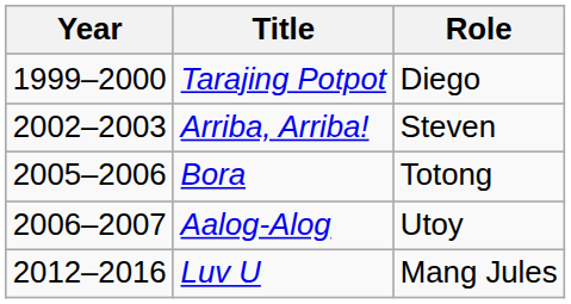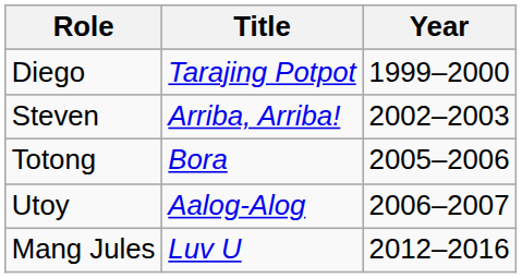 <table class="wikitable">
 <tr>
+<th>Role</th>
+<th>Title</th>
 <th>Year</th>
-<th>Title</th>
-<th>Role</th>
 </tr>
 <tr>
+<td>Diego</td>
+<td><em><a href='#'>Tarajing Potpot</a></em></td>
 <td>1999–2000</td>
-<td><em><a href='#'>Tarajing Potpot</a></em></td>
-<td>Diego</td>
 </tr>
 <tr>
+<td>Steven</td>
+<td><em><a href='#'>Arriba, Arriba!</a></em></td>
 <td>2002–2003</td>
-<td><em><a href='#'>Arriba, Arriba!</a></em></td>
-<td>Steven</td>
 </tr>
 <tr>
+<td>Totong</td>
+<td><em><a href='#'>Bora</a></em></td>
 <td>2005–2006</td>
-<td><em><a href='#'>Bora</a></em></td>
-<td>Totong</td>
 </tr>
 <tr>
+<td>Utoy</td>
+<td><em><a href='#'>Aalog-Alog</a></em></td>
 <td>2006–2007</td>
-<td><em><a href='#'>Aalog-Alog</a></em></td>
-<td>Utoy</td>
 </tr>
 <tr>
+<td>Mang Jules</td>
+<td><em><a href='#'>Luv U</a></em></td>
 <td>2012–2016</td>
-<td><em><a href='#'>Luv U</a></em></td>
-<td>Mang Jules</td>
 </tr>
 </table>
